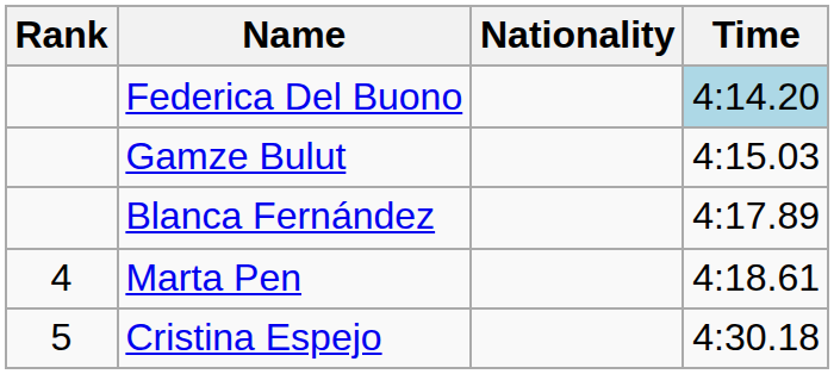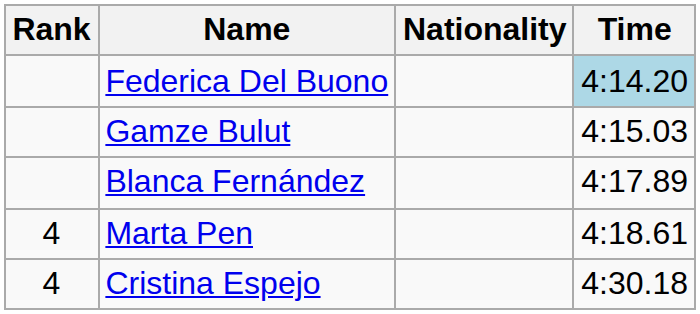 <table class="wikitable sortable"  style="text-align:center">
 <tr>
 <th>Rank</th>
 <th>Name</th>
 <th>Nationality</th>
 <th>Time</th>
 </tr>
 <tr>
 <td></td>
 <td align=left><a href='#'>Federica Del Buono</a></td>
 <td align=left></td>
 <td style="background: lightblue;">4:14.20</td>
 </tr>
 <tr>
 <td></td>
 <td align=left><a href='#'>Gamze Bulut</a></td>
 <td align=left></td>
 <td>4:15.03</td>
 </tr>
 <tr>
 <td></td>
 <td align=left><a href='#'>Blanca Fernández</a></td>
 <td align=left></td>
 <td>4:17.89</td>
 </tr>
 <tr>
 <td>4</td>
 <td align=left><a href='#'>Marta Pen</a></td>
 <td align=left></td>
 <td>4:18.61</td>
 </tr>
 <tr>
-<td>5</td>
+<td>4</td>
 <td align=left><a href='#'>Cristina Espejo</a></td>
 <td align=left></td>
 <td>4:30.18</td>
 </tr>
 </table>
